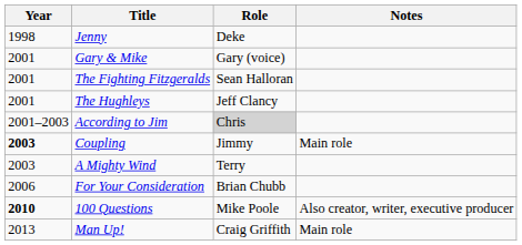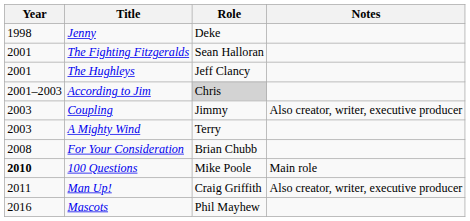 <table class="wikitable">
 <tr>
 <th>Year</th>
 <th>Title</th>
 <th>Role</th>
 <th>Notes</th>
 </tr>
 <tr>
 <td>1998</td>
 <td><em><a href='#'>Jenny</a></em></td>
 <td>Deke</td>
-<td></td>
-</tr>
-<tr>
-<td>2001</td>
-<td><em><a href='#'>Gary & Mike</a></em></td>
-<td>Gary (voice)</td>
 <td></td>
 </tr>
 <tr>
 <td>2001</td>
 <td><em><a href='#'>The Fighting Fitzgeralds</a></em></td>
 <td>Sean Halloran</td>
 <td></td>
 </tr>
 <tr>
 <td>2001</td>
 <td><em><a href='#'>The Hughleys</a></em></td>
 <td>Jeff Clancy</td>
 <td></td>
 </tr>
 <tr>
 <td>2001–2003</td>
 <td><em><a href='#'>According to Jim</a></em></td>
 <td style="background: lightgrey;">Chris</td>
 <td></td>
 </tr>
 <tr>
-<td><strong>2003</strong></td>
+<td>2003</td>
 <td><em><a href='#'>Coupling</a></em></td>
 <td>Jimmy</td>
-<td>Main role</td>
+<td>Also creator, writer, executive producer</td>
 </tr>
 <tr>
 <td>2003</td>
 <td><em><a href='#'>A Mighty Wind</a></em></td>
 <td>Terry</td>
 <td></td>
 </tr>
 <tr>
-<td>2006</td>
+<td>2008</td>
 <td><em><a href='#'>For Your Consideration</a></em></td>
 <td>Brian Chubb</td>
 <td></td>
 </tr>
 <tr>
 <td><strong>2010</strong></td>
 <td><em><a href='#'>100 Questions</a></em></td>
 <td>Mike Poole</td>
+<td>Main role</td>
+</tr>
+<tr>
+<td>2011</td>
+<td><em><a href='#'>Man Up!</a></em></td>
+<td>Craig Griffith</td>
 <td>Also creator, writer, executive producer</td>
 </tr>
 <tr>
-<td>2013</td>
-<td><em><a href='#'>Man Up!</a></em></td>
-<td>Craig Griffith</td>
-<td>Main role</td>
+<td>2016</td>
+<td><em><a href='#'>Mascots</a></em></td>
+<td>Phil Mayhew</td>
+<td></td>
 </tr>
 </table>
